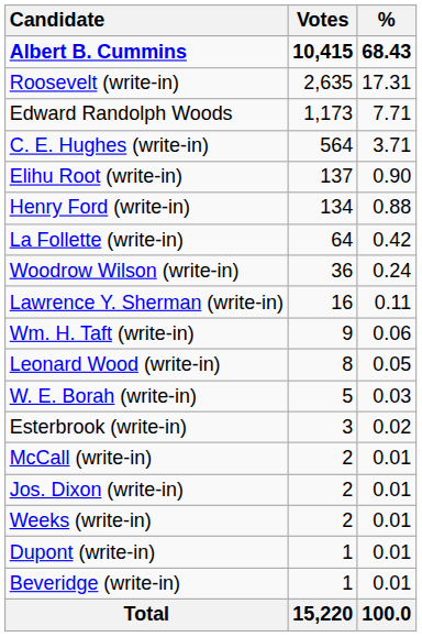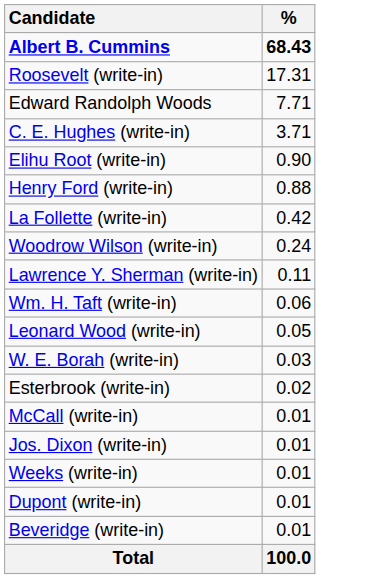 <table class="wikitable sortable" style="text-align:right;">
 <tr>
 <th style="text-align:left;">Candidate</th>
-<th>Votes</th>
 <th>%</th>
 </tr>
 <tr>
 <td style="text-align:left;" data-sort-name="Cummins, Albert B."><strong><a href='#'>Albert B. Cummins</a></strong></td>
-<td><strong>10,415</strong></td>
 <td><strong>68.43</strong></td>
 </tr>
 <tr>
 <td style="text-align:left;" data-sort-name="Roosevelt, Theodore"><a href='#'>Roosevelt</a> (write-in)</td>
-<td>2,635</td>
 <td>17.31</td>
 </tr>
 <tr>
 <td style="text-align:left;" data-sort-name="Woods, Edward Randolph">Edward Randolph Woods</td>
-<td>1,173</td>
 <td>7.71</td>
 </tr>
 <tr>
 <td style="text-align:left;" data-sort-name="Hughes, Charles Evans"><a href='#'>C. E. Hughes</a> (write-in)</td>
-<td>564</td>
 <td>3.71</td>
 </tr>
 <tr>
 <td style="text-align:left;" data-sort-name="Root, Elihu"><a href='#'>Elihu Root</a> (write-in)</td>
-<td>137</td>
 <td>0.90</td>
 </tr>
 <tr>
 <td style="text-align:left;" data-sort-name="Ford, Henry"><a href='#'>Henry Ford</a> (write-in)</td>
-<td>134</td>
 <td>0.88</td>
 </tr>
 <tr>
 <td style="text-align:left;" data-sort-name="La Follette, Robert M."><a href='#'>La Follette</a> (write-in)</td>
-<td>64</td>
 <td>0.42</td>
 </tr>
 <tr>
 <td style="text-align:left;" data-sort-name="Wilson, Woodrow"><a href='#'>Woodrow Wilson</a> (write-in)</td>
-<td>36</td>
 <td>0.24</td>
 </tr>
 <tr>
 <td style="text-align:left;" data-sort-name="Sherman, Lawrence Y."><a href='#'>Lawrence Y. Sherman</a> (write-in)</td>
-<td>16</td>
 <td>0.11</td>
 </tr>
 <tr>
 <td style="text-align:left;" data-sort-name="Taft, Wm. H."><a href='#'>Wm. H. Taft</a> (write-in)</td>
-<td>9</td>
 <td>0.06</td>
 </tr>
 <tr>
 <td style="text-align:left;" data-sort-name="Wood, Leonard"><a href='#'>Leonard Wood</a> (write-in)</td>
-<td>8</td>
 <td>0.05</td>
 </tr>
 <tr>
 <td style="text-align:left;" data-sort-name="Borah, W. E."><a href='#'>W. E. Borah</a> (write-in)</td>
-<td>5</td>
 <td>0.03</td>
 </tr>
 <tr>
 <td style="text-align:left;" data-sort-name="Esterbrook">Esterbrook (write-in)</td>
-<td>3</td>
 <td>0.02</td>
 </tr>
 <tr>
 <td style="text-align:left;" data-sort-name="McCall"><a href='#'>McCall</a> (write-in)</td>
-<td>2</td>
 <td>0.01</td>
 </tr>
 <tr>
 <td style="text-align:left;" data-sort-name="Dixon, Jos."><a href='#'>Jos. Dixon</a> (write-in)</td>
-<td>2</td>
 <td>0.01</td>
 </tr>
 <tr>
 <td style="text-align:left;" data-sort-name="Weeks"><a href='#'>Weeks</a> (write-in)</td>
-<td>2</td>
 <td>0.01</td>
 </tr>
 <tr>
 <td style="text-align:left;" data-sort-name="Dupont"><a href='#'>Dupont</a> (write-in)</td>
-<td>1</td>
 <td>0.01</td>
 </tr>
 <tr>
 <td style="text-align:left;" data-sort-name="Beveridge"><a href='#'>Beveridge</a> (write-in)</td>
-<td>1</td>
 <td>0.01</td>
 </tr>
 <tr>
 <th>Total</th>
-<th>15,220</th>
 <th>100.0</th>
 </tr>
 </table>
